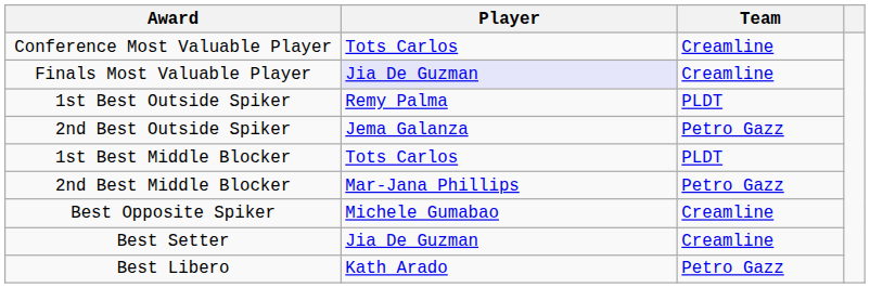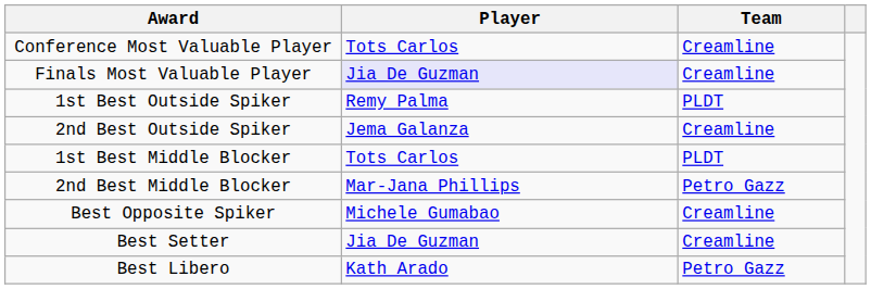 <table class="wikitable">
 <tr>
 <th width=250>Award</th>
 <th width=250>Player</th>
 <th width=120>Team</th>
 <th width=10></th>
 </tr>
 <tr>
 <td style="text-align:center">Conference Most Valuable Player</td>
 <td><a href='#'>Tots Carlos</a></td>
 <td><a href='#'>Creamline</a></td>
 <td rowspan="9"></td>
 </tr>
 <tr>
 <td style="text-align:center">Finals Most Valuable Player</td>
 <td style="background: lavender;"><a href='#'>Jia De Guzman</a></td>
 <td><a href='#'>Creamline</a></td>
 </tr>
 <tr>
 <td style="text-align:center">1st Best Outside Spiker</td>
 <td><a href='#'>Remy Palma</a></td>
 <td><a href='#'>PLDT</a></td>
 </tr>
 <tr>
 <td style="text-align:center">2nd Best Outside Spiker</td>
 <td><a href='#'>Jema Galanza</a></td>
-<td><a href='#'>Petro Gazz</a></td>
+<td><a href='#'>Creamline</a></td>
 </tr>
 <tr>
 <td style="text-align:center">1st Best Middle Blocker</td>
 <td><a href='#'>Tots Carlos</a></td>
 <td><a href='#'>PLDT</a></td>
 </tr>
 <tr>
 <td style="text-align:center">2nd Best Middle Blocker</td>
 <td><a href='#'>Mar-Jana Phillips</a></td>
 <td><a href='#'>Petro Gazz</a></td>
 </tr>
 <tr>
 <td style="text-align:center">Best Opposite Spiker</td>
 <td><a href='#'>Michele Gumabao</a></td>
 <td><a href='#'>Creamline</a></td>
 </tr>
 <tr>
 <td style="text-align:center">Best Setter</td>
 <td><a href='#'>Jia De Guzman</a></td>
 <td><a href='#'>Creamline</a></td>
 </tr>
 <tr>
 <td style="text-align:center">Best Libero</td>
 <td><a href='#'>Kath Arado</a></td>
 <td><a href='#'>Petro Gazz</a></td>
 </tr>
 </table>
